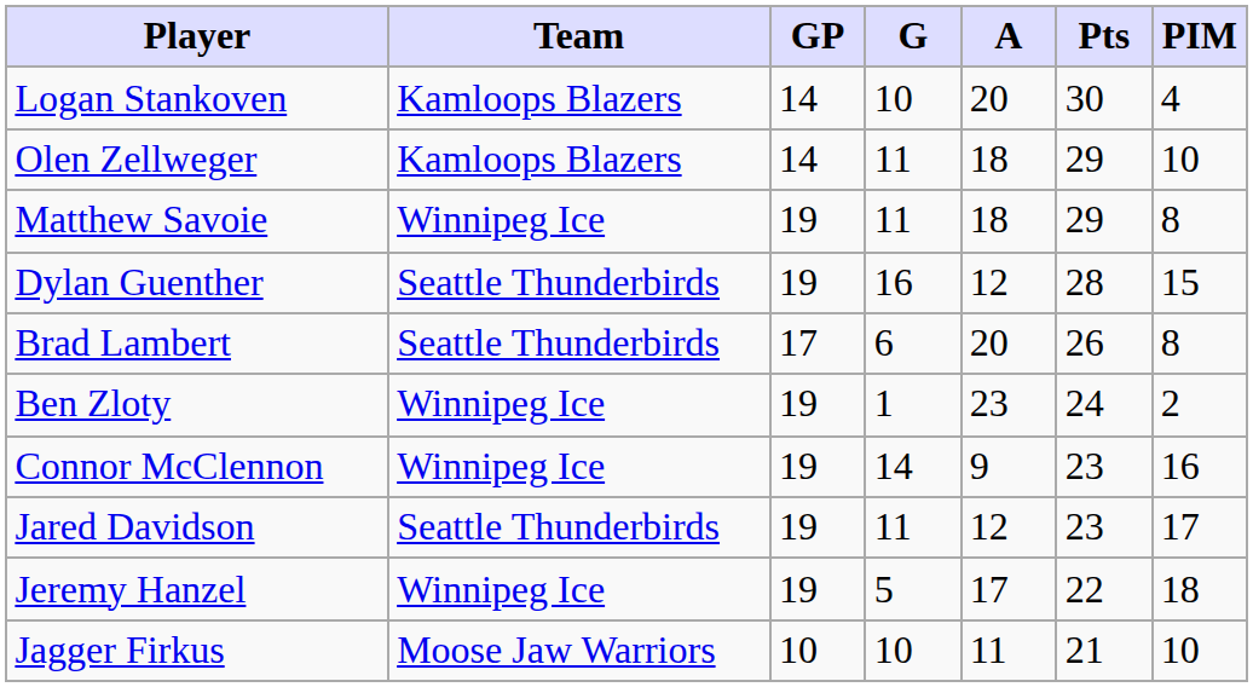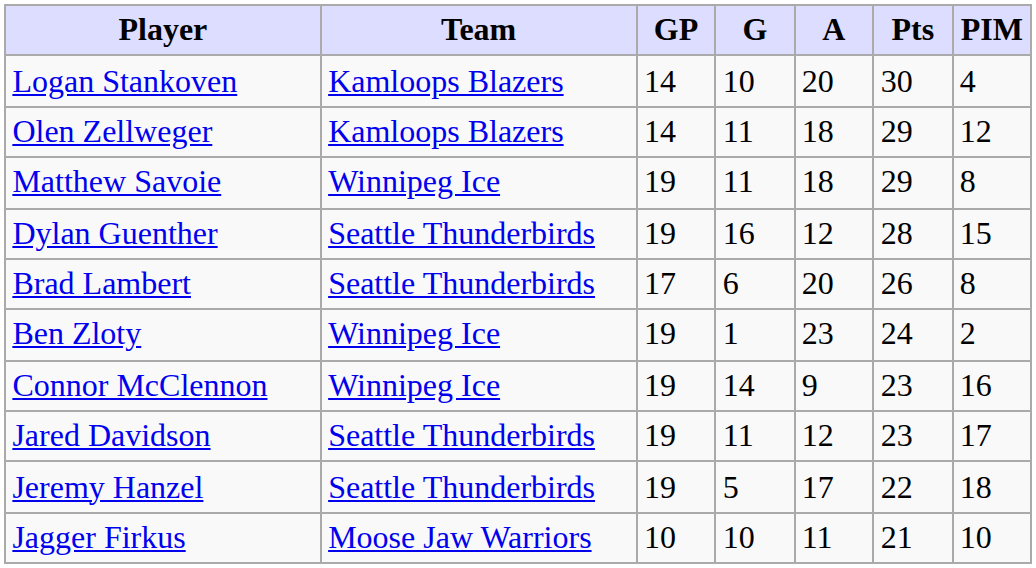 <table class="wikitable">
 <tr>
 <th style="background:#ddf; width:30%;">Player</th>
 <th style="background:#ddf; width:30%;">Team</th>
 <th style="background:#ddf; width:7.5%;">GP</th>
 <th style="background:#ddf; width:7.5%;">G</th>
 <th style="background:#ddf; width:7.5%;">A</th>
 <th style="background:#ddf; width:7.5%;">Pts</th>
 <th style="background:#ddf; width:7.5%;">PIM</th>
 </tr>
 <tr>
 <td><a href='#'>Logan Stankoven</a></td>
 <td><a href='#'>Kamloops Blazers</a></td>
 <td>14</td>
 <td>10</td>
 <td>20</td>
 <td>30</td>
 <td>4</td>
 </tr>
 <tr>
 <td><a href='#'>Olen Zellweger</a></td>
 <td><a href='#'>Kamloops Blazers</a></td>
 <td>14</td>
 <td>11</td>
 <td>18</td>
 <td>29</td>
-<td>10</td>
+<td>12</td>
 </tr>
 <tr>
 <td><a href='#'>Matthew Savoie</a></td>
 <td><a href='#'>Winnipeg Ice</a></td>
 <td>19</td>
 <td>11</td>
 <td>18</td>
 <td>29</td>
 <td>8</td>
 </tr>
 <tr>
 <td><a href='#'>Dylan Guenther</a></td>
 <td><a href='#'>Seattle Thunderbirds</a></td>
 <td>19</td>
 <td>16</td>
 <td>12</td>
 <td>28</td>
 <td>15</td>
 </tr>
 <tr>
 <td><a href='#'>Brad Lambert</a></td>
 <td><a href='#'>Seattle Thunderbirds</a></td>
 <td>17</td>
 <td>6</td>
 <td>20</td>
 <td>26</td>
 <td>8</td>
 </tr>
 <tr>
 <td><a href='#'>Ben Zloty</a></td>
 <td><a href='#'>Winnipeg Ice</a></td>
 <td>19</td>
 <td>1</td>
 <td>23</td>
 <td>24</td>
 <td>2</td>
 </tr>
 <tr>
 <td><a href='#'>Connor McClennon</a></td>
 <td><a href='#'>Winnipeg Ice</a></td>
 <td>19</td>
 <td>14</td>
 <td>9</td>
 <td>23</td>
 <td>16</td>
 </tr>
 <tr>
 <td><a href='#'>Jared Davidson</a></td>
 <td><a href='#'>Seattle Thunderbirds</a></td>
 <td>19</td>
 <td>11</td>
 <td>12</td>
 <td>23</td>
 <td>17</td>
 </tr>
 <tr>
 <td><a href='#'>Jeremy Hanzel</a></td>
-<td><a href='#'>Winnipeg Ice</a></td>
+<td><a href='#'>Seattle Thunderbirds</a></td>
 <td>19</td>
 <td>5</td>
 <td>17</td>
 <td>22</td>
 <td>18</td>
 </tr>
 <tr>
 <td><a href='#'>Jagger Firkus</a></td>
 <td><a href='#'>Moose Jaw Warriors</a></td>
 <td>10</td>
 <td>10</td>
 <td>11</td>
 <td>21</td>
 <td>10</td>
 </tr>
 <tr>
 </tr>
 </table>
